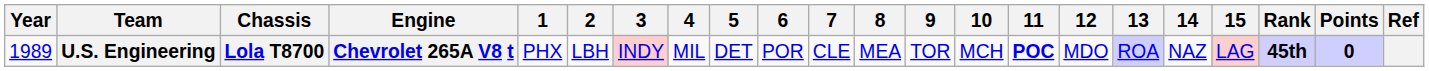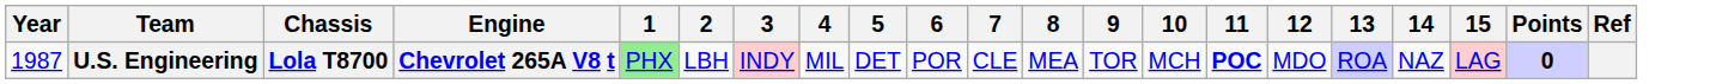 <table class="wikitable" style="text-align:center; font-size:90%">
 <tr>
 <th>Year</th>
 <th>Team</th>
 <th>Chassis</th>
 <th>Engine</th>
 <th>1</th>
 <th>2</th>
 <th>3</th>
 <th>4</th>
 <th>5</th>
 <th>6</th>
 <th>7</th>
 <th>8</th>
 <th>9</th>
 <th>10</th>
 <th>11</th>
 <th>12</th>
 <th>13</th>
 <th>14</th>
 <th>15</th>
-<th>Rank</th>
 <th>Points</th>
 <th>Ref</th>
 </tr>
 <tr>
-<td><a href='#'>1989</a></td>
+<td><a href='#'>1987</a></td>
 <th>U.S. Engineering</th>
 <th><a href='#'>Lola</a> T8700</th>
 <th><a href='#'>Chevrolet</a> 265A <a href='#'>V8</a> <a href='#'>t</a></th>
-<td><a href='#'>PHX</a></td>
+<td style="background: lightgreen;"><a href='#'>PHX</a></td>
 <td><a href='#'>LBH</a></td>
 <td style="background:#FFCFCF;"><a href='#'>INDY</a><br></td>
 <td><a href='#'>MIL</a></td>
 <td><a href='#'>DET</a></td>
 <td><a href='#'>POR</a></td>
 <td><a href='#'>CLE</a></td>
 <td><a href='#'>MEA</a></td>
 <td><a href='#'>TOR</a></td>
 <td><a href='#'>MCH</a></td>
 <td><strong><a href='#'>POC</a></strong></td>
 <td><a href='#'>MDO</a></td>
 <td style="background:#CFCFFF;"><a href='#'>ROA</a><br></td>
 <td><a href='#'>NAZ</a></td>
 <td style="background:#FFCFCF;"><a href='#'>LAG</a><br></td>
-<th style="background:#CFCFFF;">45th</th>
 <th style="background:#CFCFFF;">0</th>
 <th></th>
 </tr>
 </table>
